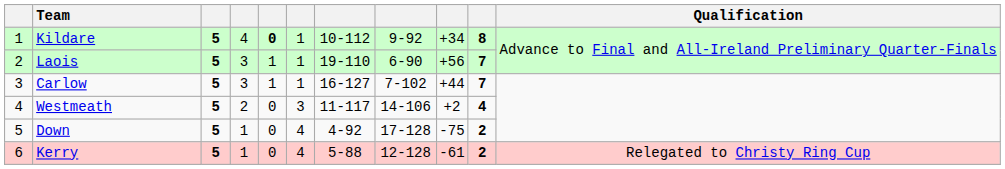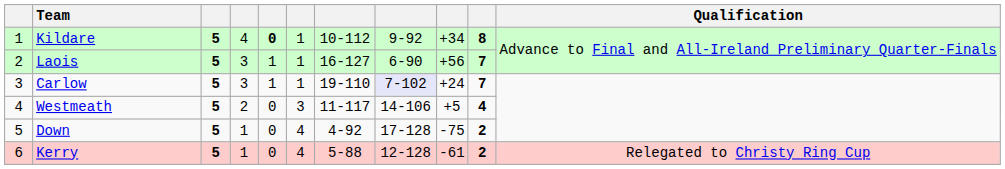 <table class="wikitable" style="text-align:center">
 <tr>
 <th width="20"></th>
 <th width="150" style="text-align:left;">Team</th>
 <th width="20"></th>
 <th width="20"></th>
 <th width="20"></th>
 <th width="20"></th>
 <th width="50"></th>
 <th width="50"></th>
 <th width="20"></th>
 <th width="20"></th>
 <th>Qualification</th>
 </tr>
 <tr style="background:#ccffcc">
 <td>1</td>
 <td style="text-align:left"> <a href='#'>Kildare</a></td>
 <td><strong>5</strong></td>
 <td>4</td>
 <td><strong>0</strong></td>
 <td>1</td>
 <td>10-112</td>
 <td>9-92</td>
 <td>+34</td>
 <td><strong>8</strong></td>
 <td rowspan="2">Advance to <a href='#'>Final</a> and <a href='#'>All-Ireland Preliminary Quarter-Finals</a></td>
 </tr>
 <tr style="background:#ccffcc">
 <td>2</td>
 <td style="text-align:left"> <a href='#'>Laois</a></td>
 <td><strong>5</strong></td>
 <td>3</td>
 <td>1</td>
 <td>1</td>
-<td>19-110</td>
+<td>16-127</td>
 <td>6-90</td>
 <td>+56</td>
 <td><strong>7</strong></td>
 </tr>
 <tr>
 <td>3</td>
 <td style="text-align:left"> <a href='#'>Carlow</a></td>
 <td><strong>5</strong></td>
 <td>3</td>
 <td>1</td>
 <td>1</td>
-<td>16-127</td>
-<td>7-102</td>
-<td>+44</td>
+<td>19-110</td>
+<td style="background: lavender;">7-102</td>
+<td>+24</td>
 <td><strong>7</strong></td>
 <td rowspan="3"></td>
 </tr>
 <tr>
 <td>4</td>
 <td style="text-align:left"> <a href='#'>Westmeath</a></td>
 <td><strong>5</strong></td>
 <td>2</td>
 <td>0</td>
 <td>3</td>
 <td>11-117</td>
 <td>14-106</td>
-<td>+2</td>
+<td>+5</td>
 <td><strong>4</strong></td>
 </tr>
 <tr>
 <td>5</td>
 <td style="text-align:left"> <a href='#'>Down</a></td>
 <td><strong>5</strong></td>
 <td>1</td>
 <td>0</td>
 <td>4</td>
 <td>4-92</td>
 <td>17-128</td>
 <td>-75</td>
 <td><strong>2</strong></td>
 </tr>
 <tr style="background:#ffcccc">
 <td>6</td>
 <td style="text-align:left"> <a href='#'>Kerry</a></td>
 <td><strong>5</strong></td>
 <td>1</td>
 <td>0</td>
 <td>4</td>
 <td>5-88</td>
 <td>12-128</td>
 <td>-61</td>
 <td><strong>2</strong></td>
 <td>Relegated to <a href='#'>Christy Ring Cup</a></td>
 </tr>
 </table>
